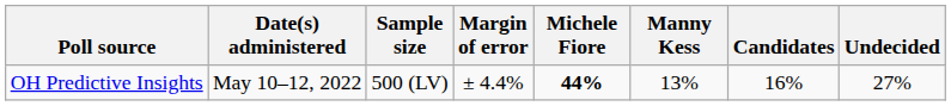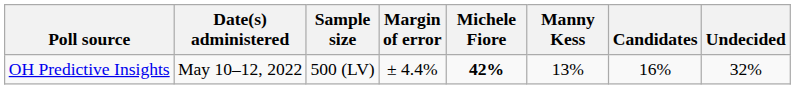 <table class="wikitable" style="font-size:90%;text-align:center;">
 <tr valign=bottom>
 <th>Poll source</th>
 <th>Date(s)<br>administered</th>
 <th>Sample<br>size</th>
 <th>Margin<br>of error</th>
 <th style="width:60px;">Michele<br>Fiore</th>
 <th style="width:60px;">Manny<br>Kess</th>
 <th><br>Candidates</th>
 <th>Undecided</th>
 </tr>
 <tr>
 <td style="text-align:left;"><a href='#'>OH Predictive Insights</a></td>
 <td>May 10–12, 2022</td>
 <td>500 (LV)</td>
 <td>± 4.4%</td>
-<td><strong>44%</strong></td>
+<td><strong>42%</strong></td>
 <td>13%</td>
 <td>16%</td>
-<td>27%</td>
+<td>32%</td>
 </tr>
 </table>
